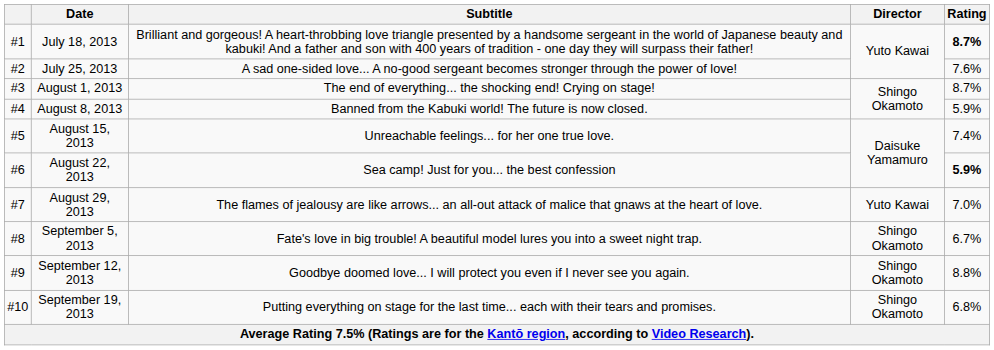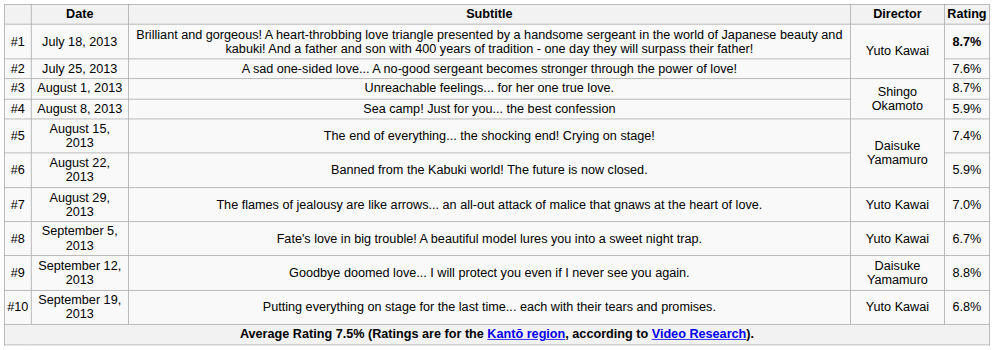 <table class="wikitable" style="text-align:center">
 <tr>
 <th></th>
 <th>Date</th>
 <th>Subtitle</th>
 <th>Director</th>
 <th>Rating</th>
 </tr>
 <tr>
 <td>#1</td>
 <td>July 18, 2013</td>
 <td>Brilliant and gorgeous! A heart-throbbing love triangle presented by a handsome sergeant in the world of Japanese beauty and kabuki! And a father and son with 400 years of tradition - one day they will surpass their father!</td>
 <td rowspan="2">Yuto Kawai</td>
 <td><strong>8.7%</strong></td>
 </tr>
 <tr>
 <td>#2</td>
 <td>July 25, 2013</td>
 <td>A sad one-sided love... A no-good sergeant becomes stronger through the power of love!</td>
 <td>7.6%</td>
 </tr>
 <tr>
 <td>#3</td>
 <td>August 1, 2013</td>
-<td>The end of everything... the shocking end! Crying on stage!</td>
+<td>Unreachable feelings... for her one true love.</td>
 <td rowspan="2">Shingo Okamoto</td>
 <td>8.7%</td>
 </tr>
 <tr>
 <td>#4</td>
 <td>August 8, 2013</td>
-<td>Banned from the Kabuki world! The future is now closed.</td>
+<td>Sea camp! Just for you... the best confession</td>
 <td><span>5.9%</span></td>
 </tr>
 <tr>
 <td>#5</td>
 <td>August 15, 2013</td>
-<td>Unreachable feelings... for her one true love.</td>
+<td>The end of everything... the shocking end! Crying on stage!</td>
 <td rowspan="2">Daisuke Yamamuro</td>
 <td>7.4%</td>
 </tr>
 <tr>
 <td>#6</td>
 <td>August 22, 2013</td>
-<td>Sea camp! Just for you... the best confession</td>
-<td><strong><span>5.9%</span></strong></td>
+<td>Banned from the Kabuki world! The future is now closed.</td>
+<td><span>5.9%</span></td>
 </tr>
 <tr>
 <td>#7</td>
 <td>August 29, 2013</td>
 <td>The flames of jealousy are like arrows... an all-out attack of malice that gnaws at the heart of love.</td>
 <td>Yuto Kawai</td>
 <td>7.0%</td>
 </tr>
 <tr>
 <td>#8</td>
 <td>September 5, 2013</td>
 <td>Fate's love in big trouble! A beautiful model lures you into a sweet night trap.</td>
-<td>Shingo Okamoto</td>
+<td>Yuto Kawai</td>
 <td>6.7%</td>
 </tr>
 <tr>
 <td>#9</td>
 <td>September 12, 2013</td>
 <td>Goodbye doomed love... I will protect you even if I never see you again.</td>
-<td>Shingo Okamoto</td>
+<td>Daisuke Yamamuro</td>
 <td><span>8.8%</span></td>
 </tr>
 <tr>
 <td>#10</td>
 <td>September 19, 2013</td>
 <td>Putting everything on stage for the last time... each with their tears and promises.</td>
-<td>Shingo Okamoto</td>
+<td>Yuto Kawai</td>
 <td>6.8%</td>
 </tr>
 <tr>
 <th colspan="5">Average Rating 7.5% (Ratings are for the <a href='#'>Kantō region</a>, according to <a href='#'>Video Research</a>).</th>
 </tr>
 </table>
